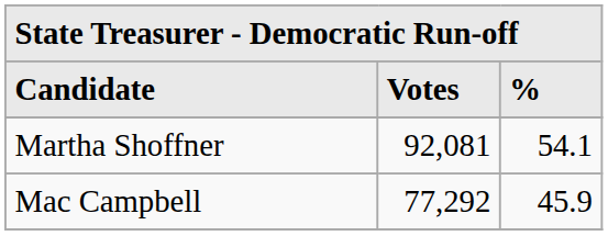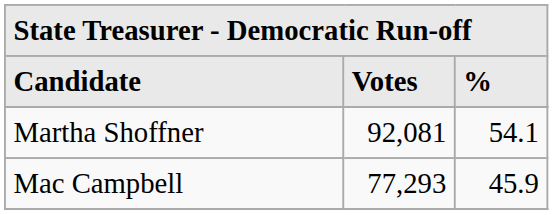 <table border="1" cellpadding="4" cellspacing="0" style="text-align:left;margin: 1em 1em 1em 0; background: #f9f9f9; border: 1px #aaa solid; border-collapse: collapse; font-size: 95%;">
 <tr style="background-color:#E9E9E9">
 <th colspan="3">State Treasurer - Democratic Run-off</th>
 </tr>
 <tr style="background-color:#E9E9E9">
 <th colspan="1" style="width: 170px">Candidate</th>
 <th style="width: 50px">Votes</th>
 <th style="width: 40px">%</th>
 </tr>
 <tr>
 </tr>
 <tr>
 <td>Martha Shoffner</td>
 <td style="text-align:right;">92,081</td>
 <td style="text-align:right;">54.1</td>
 </tr>
 <tr>
 <td>Mac Campbell</td>
-<td style="text-align:right;">77,292</td>
+<td style="text-align:right;">77,293</td>
 <td style="text-align:right;">45.9</td>
 </tr>
 <tr>
 </tr>
 </table>
